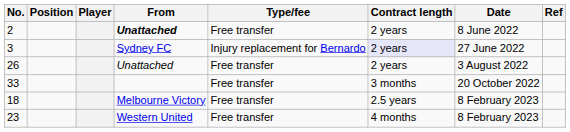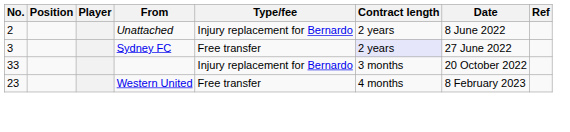 <table class="wikitable plainrowheaders sortable" style="text-align:center; text-align:left">
 <tr>
 <th scope="col">No.</th>
 <th scope="col">Position</th>
 <th scope="col">Player</th>
 <th scope="col">From</th>
 <th scope="col">Type/fee</th>
 <th scope="col">Contract length</th>
 <th scope="col">Date</th>
 <th scope="col" class="unsortable">Ref</th>
 </tr>
 <tr>
 <td>2</td>
 <td></td>
 <th scope="row"></th>
-<td><strong><em>Unattached</em></strong></td>
-<td>Free transfer</td>
+<td><em>Unattached</em></td>
+<td>Injury replacement for <a href='#'>Bernardo</a></td>
 <td>2 years</td>
 <td>8 June 2022</td>
 <td></td>
 </tr>
 <tr>
 <td>3</td>
 <td></td>
 <th scope="row"></th>
 <td><a href='#'>Sydney FC</a></td>
-<td>Injury replacement for <a href='#'>Bernardo</a></td>
+<td>Free transfer</td>
 <td style="background: lavender;">2 years</td>
 <td>27 June 2022</td>
-<td></td>
-</tr>
-<tr>
-<td>26</td>
-<td></td>
-<th scope="row"></th>
-<td><em>Unattached</em></td>
-<td>Free transfer</td>
-<td>2 years</td>
-<td>3 August 2022</td>
 <td></td>
 </tr>
 <tr>
 <td>33</td>
 <td></td>
 <th scope="row"></th>
 <td></td>
-<td>Free transfer</td>
+<td>Injury replacement for <a href='#'>Bernardo</a></td>
 <td>3 months</td>
 <td>20 October 2022</td>
-<td></td>
-</tr>
-<tr>
-<td>18</td>
-<td></td>
-<th scope="row"></th>
-<td><a href='#'>Melbourne Victory</a></td>
-<td>Free transfer</td>
-<td>2.5 years</td>
-<td>8 February 2023</td>
 <td></td>
 </tr>
 <tr>
 <td>23</td>
 <td></td>
 <th scope="row"></th>
 <td><a href='#'>Western United</a></td>
 <td>Free transfer</td>
 <td>4 months</td>
 <td>8 February 2023</td>
 <td></td>
 </tr>
 </table>
